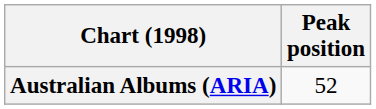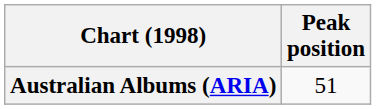 <table class="wikitable plainrowheaders" style="text-align:center">
 <tr>
 <th scope="col">Chart (1998)</th>
 <th scope="col">Peak<br>position</th>
 </tr>
 <tr>
 <th scope="row">Australian Albums (<a href='#'>ARIA</a>)</th>
-<td>52</td>
+<td>51</td>
 </tr>
 </table>
